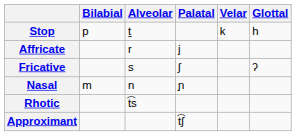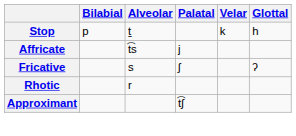 <table class="wikitable">
 <tr>
 <th></th>
 <th><a href='#'>Bilabial</a></th>
 <th><a href='#'>Alveolar</a></th>
 <th><a href='#'>Palatal</a></th>
 <th><a href='#'>Velar</a></th>
 <th><a href='#'>Glottal</a></th>
 </tr>
 <tr>
 <th><a href='#'>Stop</a></th>
 <td>p</td>
 <td>t̠</td>
 <td></td>
 <td>k</td>
 <td>h</td>
 </tr>
 <tr>
 <th><a href='#'>Affricate</a></th>
 <td></td>
-<td>r</td>
+<td>t͡s</td>
 <td>j</td>
 <td></td>
 <td></td>
 </tr>
 <tr>
 <th><a href='#'>Fricative</a></th>
 <td></td>
 <td>s</td>
 <td>ʃ</td>
 <td></td>
 <td>ʔ</td>
 </tr>
 <tr>
-<th><a href='#'>Nasal</a></th>
-<td>m</td>
-<td>n</td>
-<td>ɲ</td>
-<td></td>
-<td></td>
-</tr>
-<tr>
 <th><a href='#'>Rhotic</a></th>
 <td></td>
-<td>t͡s</td>
+<td>r</td>
 <td></td>
 <td></td>
 <td></td>
 </tr>
 <tr>
 <th><a href='#'>Approximant</a></th>
 <td></td>
 <td></td>
 <td>t͡ʃ</td>
 <td></td>
 <td></td>
 </tr>
 </table>
